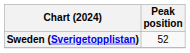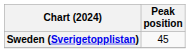 <table class="wikitable plainrowheaders" style="text-align:center">
 <tr>
 <th scope="col">Chart (2024)</th>
 <th scope="col">Peak<br>position</th>
 </tr>
 <tr>
 <th scope="row">Sweden (<a href='#'>Sverigetopplistan</a>)</th>
-<td style="text-align:center;">52</td>
+<td style="text-align:center;">45</td>
 </tr>
 <tr>
 </tr>
 </table>
